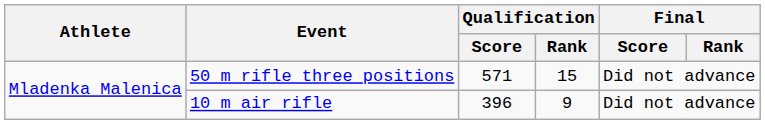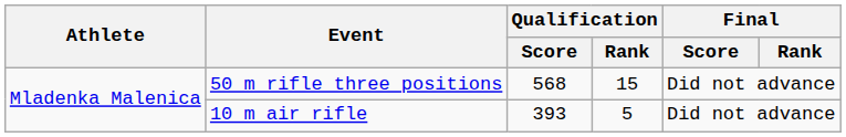 <table class="wikitable" style="font-size:90%">
 <tr>
 <th rowspan="2">Athlete</th>
 <th rowspan="2">Event</th>
 <th colspan="2">Qualification</th>
 <th colspan="2">Final</th>
 </tr>
 <tr>
 <th>Score</th>
 <th>Rank</th>
 <th>Score</th>
 <th>Rank</th>
 </tr>
 <tr>
 <td rowspan=2><a href='#'>Mladenka Malenica</a></td>
 <td><a href='#'>50 m rifle three positions</a></td>
-<td align="center">571</td>
+<td align="center">568</td>
 <td align="center">15</td>
 <td colspan="2"  align="center">Did not advance</td>
 </tr>
 <tr>
 <td><a href='#'>10 m air rifle</a></td>
-<td align="center">396</td>
-<td align="center">9</td>
+<td align="center">393</td>
+<td align="center">5</td>
 <td colspan="2"  align="center">Did not advance</td>
 </tr>
 </table>
